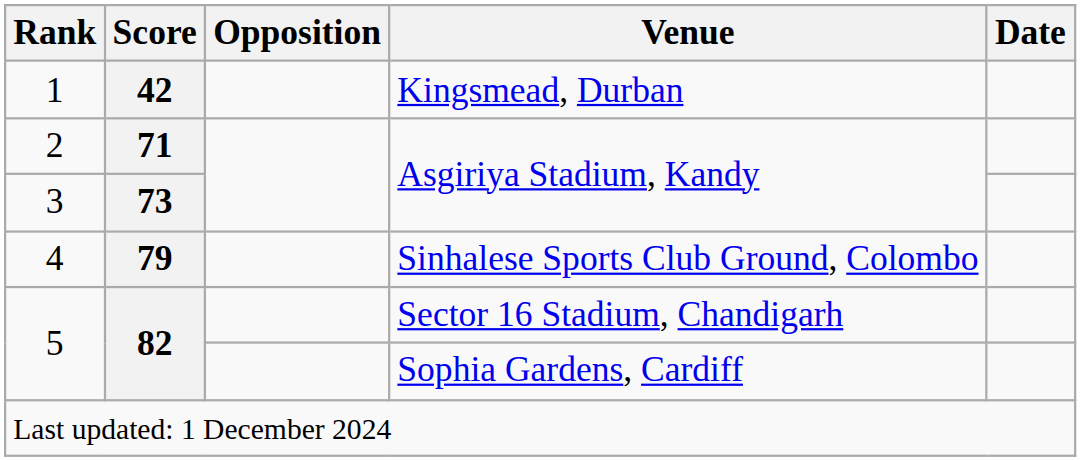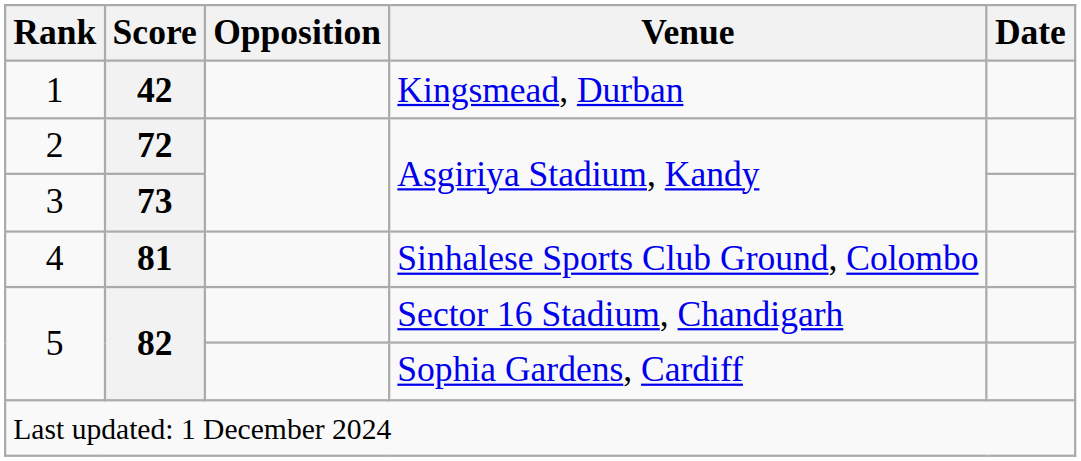 <table class="wikitable plainrowheaders sortable">
 <tr>
 <th scope=col>Rank</th>
 <th scope=col>Score</th>
 <th scope=col>Opposition</th>
 <th scope=col>Venue</th>
 <th scope=col>Date</th>
 </tr>
 <tr>
 <td style="text-align:center">1</td>
 <th>42</th>
 <td></td>
 <td><a href='#'>Kingsmead</a>, <a href='#'>Durban</a></td>
 <td></td>
 </tr>
 <tr>
 <td style="text-align:center">2</td>
-<th>71</th>
+<th>72</th>
 <td rowspan=2></td>
 <td rowspan=2><a href='#'>Asgiriya Stadium</a>, <a href='#'>Kandy</a></td>
 <td></td>
 </tr>
 <tr>
 <td style="text-align:center">3</td>
 <th>73</th>
 <td></td>
 </tr>
 <tr>
 <td style="text-align:center">4</td>
-<th>79</th>
+<th>81</th>
 <td></td>
 <td><a href='#'>Sinhalese Sports Club Ground</a>, <a href='#'>Colombo</a></td>
 <td></td>
 </tr>
 <tr>
 <td style="text-align:center" rowspan=2>5</td>
 <th rowspan=2>82</th>
 <td></td>
 <td><a href='#'>Sector 16 Stadium</a>, <a href='#'>Chandigarh</a></td>
 <td></td>
 </tr>
 <tr>
 <td></td>
 <td><a href='#'>Sophia Gardens</a>, <a href='#'>Cardiff</a></td>
 <td></td>
 </tr>
 <tr class="unsortable">
 <td colspan=5><small>Last updated: 1 December 2024</small></td>
 </tr>
 </table>
